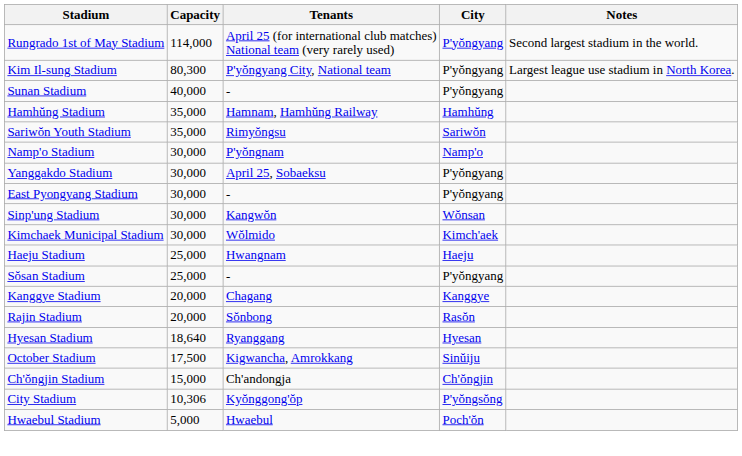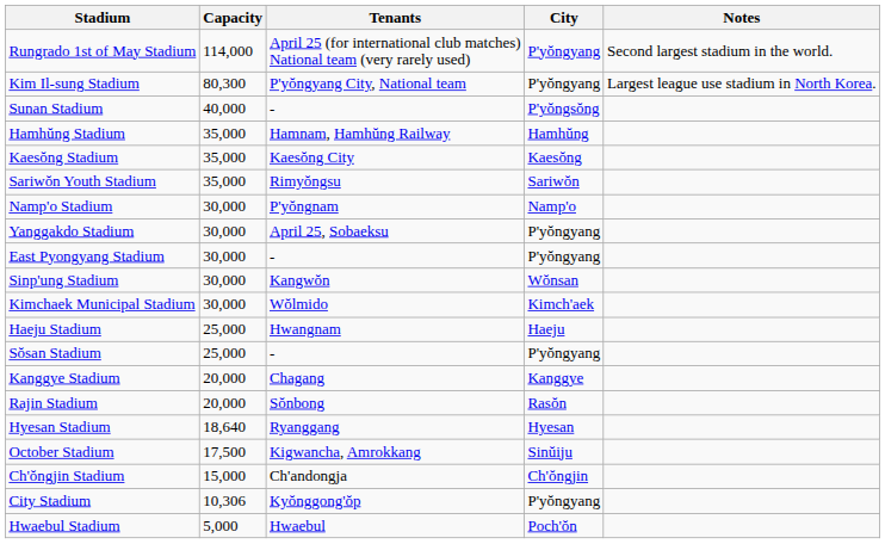 <table class="wikitable">
 <tr>
 <th>Stadium</th>
 <th>Capacity</th>
 <th>Tenants</th>
 <th>City</th>
 <th>Notes</th>
 </tr>
 <tr>
 <td style="text-align:left;"><a href='#'>Rungrado 1st of May Stadium</a></td>
 <td style="text-align:left;">114,000</td>
 <td><a href='#'>April 25</a> (for international club matches)<br> <a href='#'>National team</a> (very rarely used)</td>
 <td><a href='#'>P'yŏngyang</a></td>
 <td>Second largest stadium in the world.</td>
 </tr>
 <tr>
 <td style="text-align:left;"><a href='#'>Kim Il-sung Stadium</a></td>
 <td style="text-align:left;">80,300</td>
 <td><a href='#'>P'yŏngyang City</a>, <a href='#'>National team</a></td>
 <td>P'yŏngyang</td>
 <td>Largest league use stadium in <a href='#'>North Korea</a>.</td>
 </tr>
 <tr>
 <td style="text-align:left;"><a href='#'>Sunan Stadium</a></td>
 <td style="text-align:left;">40,000</td>
 <td>-</td>
-<td>P'yŏngyang</td>
+<td><a href='#'>P'yŏngsŏng</a></td>
 <td></td>
 </tr>
 <tr>
 <td style="text-align:left;"><a href='#'>Hamhŭng Stadium</a></td>
 <td style="text-align:left;">35,000</td>
 <td><a href='#'>Hamnam</a>, <a href='#'>Hamhŭng Railway</a></td>
 <td><a href='#'>Hamhŭng</a></td>
+<td></td>
+</tr>
+<tr>
+<td style="text-align:left;"><a href='#'>Kaesŏng Stadium</a></td>
+<td style="text-align:left;">35,000</td>
+<td><a href='#'>Kaesŏng City</a></td>
+<td><a href='#'>Kaesŏng</a></td>
 <td></td>
 </tr>
 <tr>
 <td style="text-align:left;"><a href='#'>Sariwŏn Youth Stadium</a></td>
 <td style="text-align:left;">35,000</td>
 <td><a href='#'>Rimyŏngsu</a></td>
 <td><a href='#'>Sariwŏn</a></td>
 <td></td>
 </tr>
 <tr>
 <td style="text-align:left;"><a href='#'>Namp'o Stadium</a></td>
 <td style="text-align:left;">30,000</td>
 <td><a href='#'>P'yŏngnam</a></td>
 <td><a href='#'>Namp'o</a></td>
 <td></td>
 </tr>
 <tr>
 <td style="text-align:left;"><a href='#'>Yanggakdo Stadium</a></td>
 <td style="text-align:left;">30,000</td>
 <td><a href='#'>April 25</a>, <a href='#'>Sobaeksu</a></td>
 <td>P'yŏngyang</td>
 <td></td>
 </tr>
 <tr>
 <td style="text-align:left;"><a href='#'>East Pyongyang Stadium</a></td>
 <td style="text-align:left;">30,000</td>
 <td>-</td>
 <td>P'yŏngyang</td>
 <td></td>
 </tr>
 <tr>
 <td style="text-align:left;"><a href='#'>Sinp'ung Stadium</a></td>
 <td style="text-align:left;">30,000</td>
 <td><a href='#'>Kangwŏn</a></td>
 <td><a href='#'>Wŏnsan</a></td>
 <td></td>
 </tr>
 <tr>
 <td style="text-align:left;"><a href='#'>Kimchaek Municipal Stadium</a></td>
 <td style="text-align:left;">30,000</td>
 <td><a href='#'>Wŏlmido</a></td>
 <td><a href='#'>Kimch'aek</a></td>
 <td></td>
 </tr>
 <tr>
 <td style="text-align:left;"><a href='#'>Haeju Stadium</a></td>
 <td style="text-align:left;">25,000</td>
 <td><a href='#'>Hwangnam</a></td>
 <td><a href='#'>Haeju</a></td>
 <td></td>
 </tr>
 <tr>
 <td style="text-align:left;"><a href='#'>Sŏsan Stadium</a></td>
 <td style="text-align:left;">25,000</td>
 <td>-</td>
 <td>P'yŏngyang</td>
 <td></td>
 </tr>
 <tr>
 <td style="text-align:left;"><a href='#'>Kanggye Stadium</a></td>
 <td style="text-align:left;">20,000</td>
 <td><a href='#'>Chagang</a></td>
 <td><a href='#'>Kanggye</a></td>
 <td></td>
 </tr>
 <tr>
 <td style="text-align:left;"><a href='#'>Rajin Stadium</a></td>
 <td style="text-align:left;">20,000</td>
 <td><a href='#'>Sŏnbong</a></td>
 <td><a href='#'>Rasŏn</a></td>
 <td></td>
 </tr>
 <tr>
 <td style="text-align:left;"><a href='#'>Hyesan Stadium</a></td>
 <td style="text-align:left;">18,640</td>
 <td><a href='#'>Ryanggang</a></td>
 <td><a href='#'>Hyesan</a></td>
 <td></td>
 </tr>
 <tr>
 <td style="text-align:left;"><a href='#'>October Stadium</a></td>
 <td style="text-align:left;">17,500</td>
 <td><a href='#'>Kigwancha</a>, <a href='#'>Amrokkang</a></td>
 <td><a href='#'>Sinŭiju</a></td>
 <td></td>
 </tr>
 <tr>
 <td style="text-align:left;"><a href='#'>Ch'ŏngjin Stadium</a></td>
 <td style="text-align:left;">15,000</td>
 <td>Ch'andongja</td>
 <td><a href='#'>Ch'ŏngjin</a></td>
 <td></td>
 </tr>
 <tr>
 <td style="text-align:left;"><a href='#'>City Stadium</a></td>
 <td style="text-align:left;">10,306</td>
 <td><a href='#'>Kyŏnggong'ŏp</a></td>
-<td><a href='#'>P'yŏngsŏng</a></td>
+<td>P'yŏngyang</td>
 <td></td>
 </tr>
 <tr>
 <td style="text-align:left;"><a href='#'>Hwaebul Stadium</a></td>
 <td style="text-align:left;">5,000</td>
 <td><a href='#'>Hwaebul</a></td>
 <td><a href='#'>Poch'ŏn</a></td>
 <td></td>
 </tr>
 </table>
